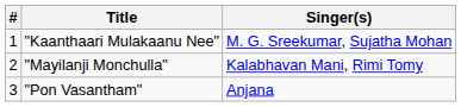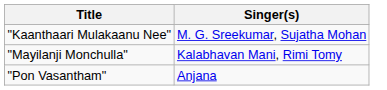 <table class="wikitable" style="font-size: 95%;">
 <tr>
-<th>#</th>
 <th>Title</th>
 <th>Singer(s)</th>
 </tr>
 <tr>
-<td>1</td>
 <td>"Kaanthaari Mulakaanu Nee"</td>
 <td><a href='#'>M. G. Sreekumar</a>, <a href='#'>Sujatha Mohan</a></td>
 </tr>
 <tr>
-<td>2</td>
 <td>"Mayilanji Monchulla"</td>
 <td><a href='#'>Kalabhavan Mani</a>, <a href='#'>Rimi Tomy</a></td>
 </tr>
 <tr>
-<td>3</td>
 <td>"Pon Vasantham"</td>
 <td><a href='#'>Anjana</a></td>
 </tr>
 </table>
